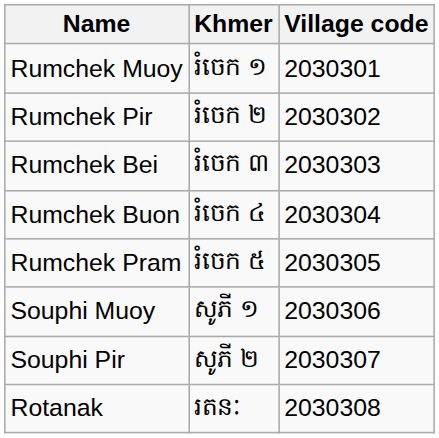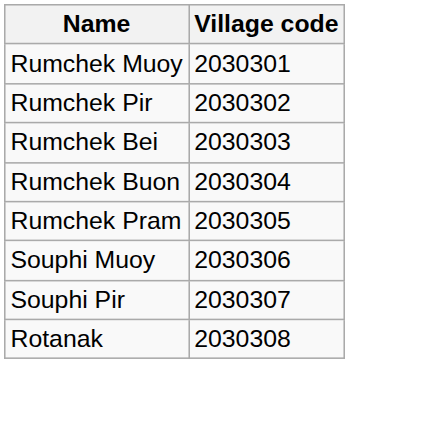 <table class="wikitable sortable">
 <tr>
 <th>Name</th>
-<th>Khmer</th>
 <th>Village code</th>
 </tr>
 <tr>
 <td>Rumchek Muoy</td>
-<td>រំចេក ១</td>
 <td>2030301</td>
 </tr>
 <tr>
 <td>Rumchek Pir</td>
-<td>រំចេក ២</td>
 <td>2030302</td>
 </tr>
 <tr>
 <td>Rumchek Bei</td>
-<td>រំចេក ៣</td>
 <td>2030303</td>
 </tr>
 <tr>
 <td>Rumchek Buon</td>
-<td>រំចេក ៤</td>
 <td>2030304</td>
 </tr>
 <tr>
 <td>Rumchek Pram</td>
-<td>រំចេក ៥</td>
 <td>2030305</td>
 </tr>
 <tr>
 <td>Souphi Muoy</td>
-<td>សូភី ១</td>
 <td>2030306</td>
 </tr>
 <tr>
 <td>Souphi Pir</td>
-<td>សូភី ២</td>
 <td>2030307</td>
 </tr>
 <tr>
 <td>Rotanak</td>
-<td>រតនៈ</td>
 <td>2030308</td>
 </tr>
 </table>
